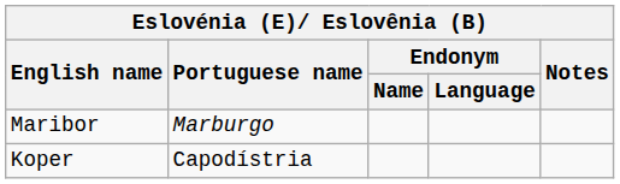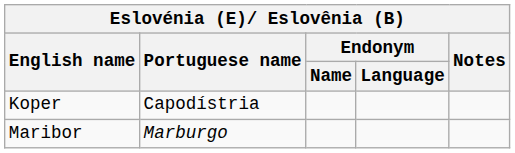 <table class="wikitable sortable">
 <tr>
 <th colspan="5"> Eslovénia (E)/ Eslovênia (B)</th>
 </tr>
 <tr>
 <th rowspan="2">English name</th>
 <th rowspan="2">Portuguese name</th>
 <th colspan="2">Endonym</th>
 <th rowspan="2">Notes</th>
 </tr>
 <tr>
 <th>Name</th>
 <th>Language</th>
 </tr>
 <tr>
+<td>Koper</td>
+<td>Capodístria</td>
+<td></td>
+<td></td>
+<td></td>
+</tr>
+<tr>
 <td>Maribor</td>
 <td><em>Marburgo</em></td>
 <td></td>
 <td></td>
 <td></td>
 </tr>
-<tr>
-<td>Koper</td>
-<td>Capodístria</td>
-<td></td>
-<td></td>
-<td></td>
-</tr>
 </table>
